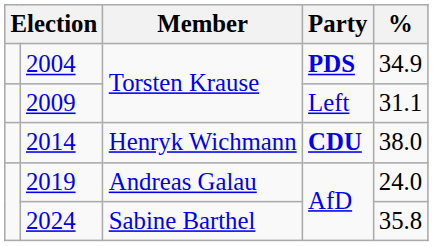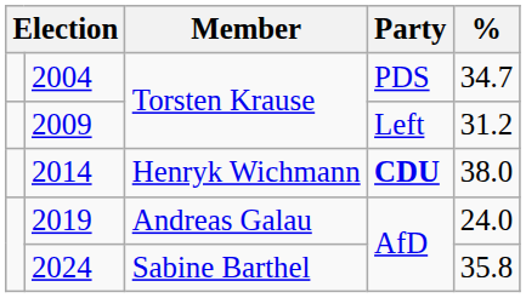 <table class=wikitable>
 <tr>
 <th colspan=2>Election</th>
 <th>Member</th>
 <th>Party</th>
 <th>%</th>
 </tr>
 <tr>
 <td bgcolor=></td>
 <td><a href='#'>2004</a></td>
 <td rowspan=2><a href='#'>Torsten Krause</a></td>
-<td><strong><a href='#'>PDS</a></strong></td>
-<td align=right>34.9</td>
+<td><a href='#'>PDS</a></td>
+<td align=right>34.7</td>
 </tr>
 <tr>
 <td bgcolor=></td>
 <td><a href='#'>2009</a></td>
 <td><a href='#'>Left</a></td>
-<td align=right>31.1</td>
+<td align=right>31.2</td>
 </tr>
 <tr>
 <td bgcolor=></td>
 <td><a href='#'>2014</a></td>
 <td><a href='#'>Henryk Wichmann</a></td>
 <td><strong><a href='#'>CDU</a></strong></td>
 <td align=right>38.0</td>
 </tr>
 <tr>
 <td rowspan=2 bgcolor=></td>
 <td><a href='#'>2019</a></td>
 <td><a href='#'>Andreas Galau</a></td>
 <td rowspan=2><a href='#'>AfD</a></td>
 <td align=right>24.0</td>
 </tr>
 <tr>
 <td><a href='#'>2024</a></td>
 <td><a href='#'>Sabine Barthel</a></td>
 <td align=right>35.8</td>
 </tr>
 </table>
